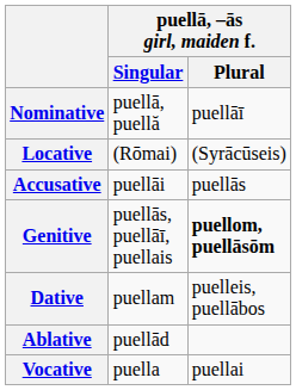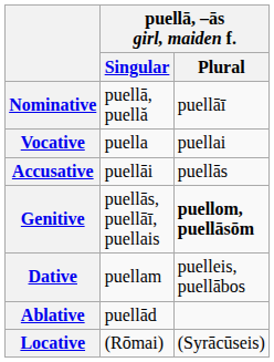 <table class="wikitable" | align="left" style="margin:1em">
 <tr>
 <th rowspan="2"></th>
 <th colspan="2">puellā, –ās <br> <em>girl, maiden</em> f.</th>
 </tr>
 <tr>
 <th><a href='#'>Singular</a></th>
 <th>Plural</th>
 </tr>
 <tr>
 <th><a href='#'>Nominative</a></th>
 <td>puellā,<br>puellă</td>
 <td>puellāī</td>
 </tr>
 <tr>
-<th><a href='#'>Locative</a></th>
-<td>(Rōmai)</td>
-<td>(Syrācūseis)</td>
+<th><a href='#'>Vocative</a></th>
+<td>puella</td>
+<td>puellai</td>
 </tr>
 <tr>
 <th><a href='#'>Accusative</a></th>
 <td>puellāi</td>
 <td>puellās</td>
 </tr>
 <tr>
 <th><a href='#'>Genitive</a></th>
 <td>puellās,<br>puellāī,<br>puellais</td>
 <td><strong>puellom,<br>puellāsōm</strong></td>
 </tr>
 <tr>
 <th><a href='#'>Dative</a></th>
 <td>puellam</td>
 <td rowspan="2">puelleis, <br>puellābos</td>
 </tr>
 <tr>
 </tr>
 <tr>
 <th><a href='#'>Ablative</a></th>
 <td>puellād</td>
 </tr>
 <tr>
 </tr>
 <tr>
-<th><a href='#'>Vocative</a></th>
-<td>puella</td>
-<td>puellai</td>
+<th><a href='#'>Locative</a></th>
+<td>(Rōmai)</td>
+<td>(Syrācūseis)</td>
 </tr>
 </table>
